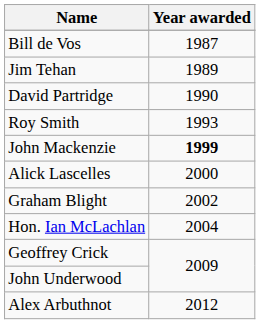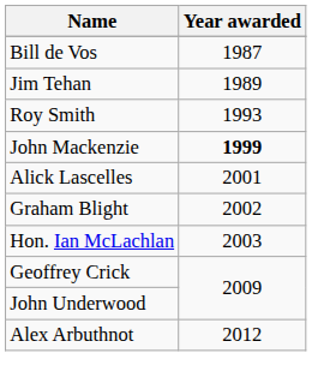 <table class="wikitable">
 <tr>
 <th valign="top" bgcolor="#039">Name</th>
 <th valign="top" bgcolor="#039">Year awarded</th>
 </tr>
 <tr bgcolor="#039">
 </tr>
 <tr>
 <td>Bill de Vos </td>
 <td align=center>1987</td>
 </tr>
 <tr>
 <td>Jim Tehan </td>
 <td align=center>1989</td>
 </tr>
 <tr>
-<td>David Partridge</td>
-<td align=center>1990</td>
-</tr>
-<tr>
 <td>Roy Smith</td>
 <td align=center>1993</td>
 </tr>
 <tr>
 <td>John Mackenzie</td>
 <td align=center><strong>1999</strong></td>
 </tr>
 <tr>
 <td>Alick Lascelles</td>
-<td align=center>2000</td>
+<td align=center>2001</td>
 </tr>
 <tr>
 <td>Graham Blight</td>
 <td align=center>2002</td>
 </tr>
 <tr>
 <td>Hon. <a href='#'>Ian McLachlan</a> </td>
-<td align=center>2004</td>
+<td align=center>2003</td>
 </tr>
 <tr>
 <td>Geoffrey Crick</td>
 <td rowspan=2 align=center>2009</td>
 </tr>
 <tr>
 <td>John Underwood</td>
 </tr>
 <tr>
 <td>Alex Arbuthnot </td>
 <td align=center>2012</td>
 </tr>
 </table>
